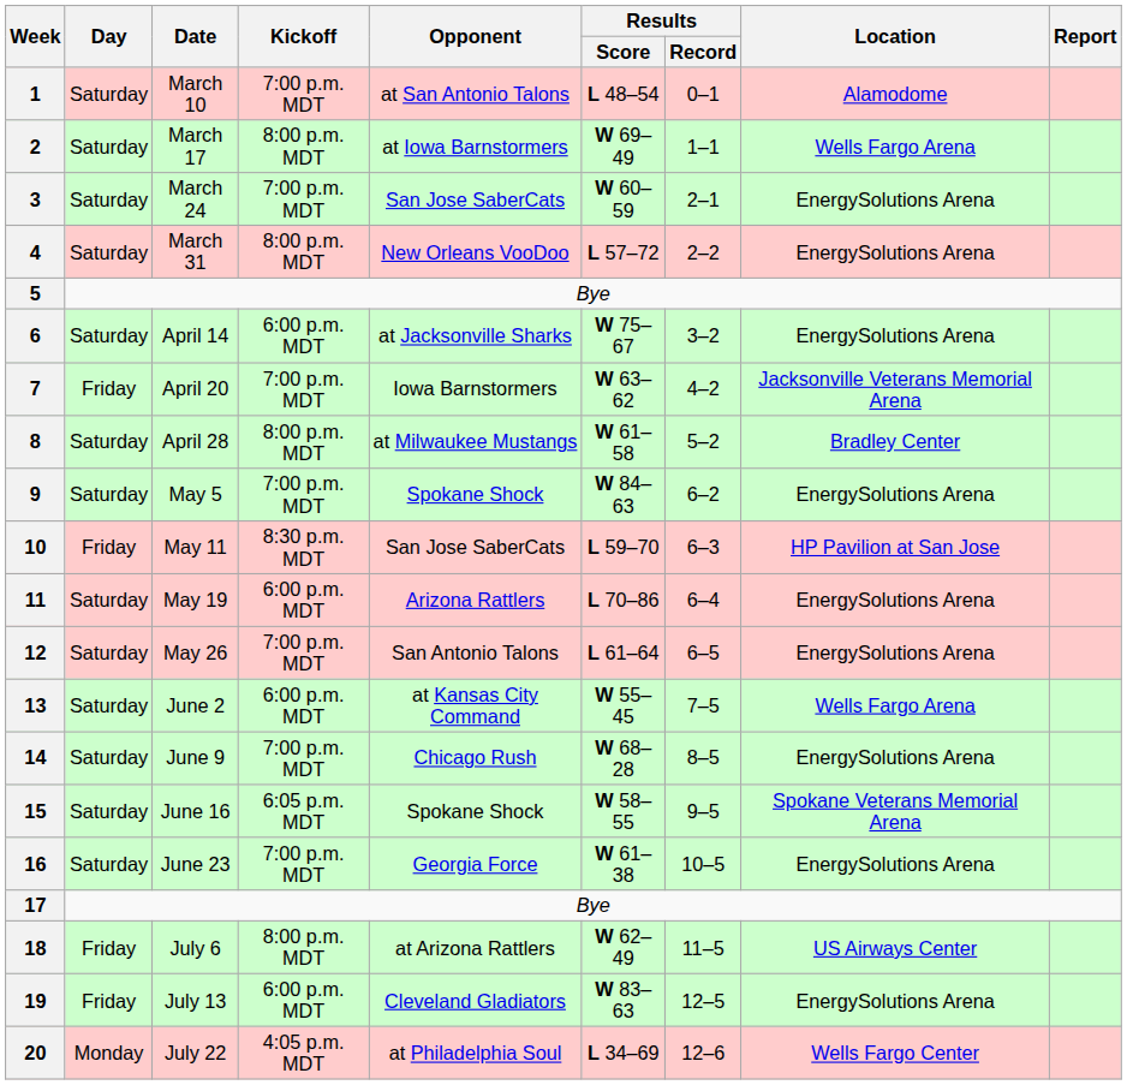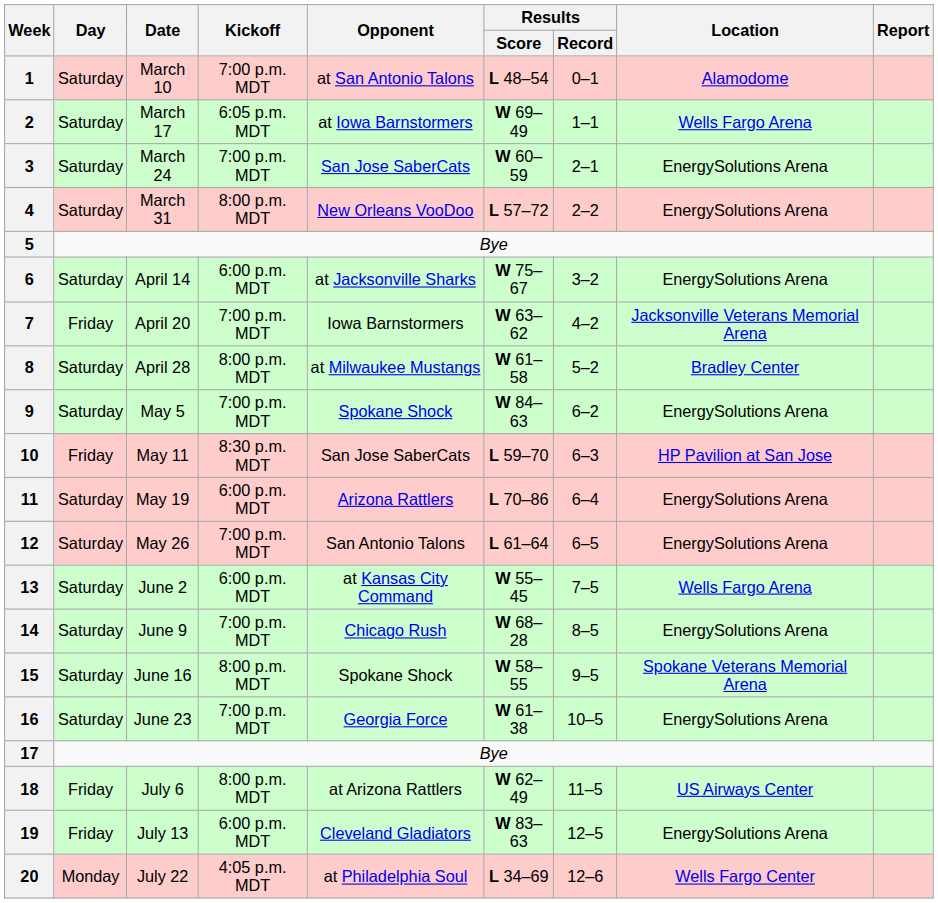 <table class="wikitable" style="font-size: 95%;">
 <tr>
 <th rowspan="2">Week</th>
 <th rowspan="2">Day</th>
 <th rowspan="2">Date</th>
 <th rowspan="2">Kickoff</th>
 <th rowspan="2">Opponent</th>
 <th colspan="2">Results</th>
 <th rowspan="2">Location</th>
 <th rowspan="2">Report</th>
 </tr>
 <tr>
 <th>Score</th>
 <th>Record</th>
 </tr>
 <tr style="background:#fcc">
 <th align="center">1</th>
 <td align="center">Saturday</td>
 <td align="center">March 10</td>
 <td align="center">7:00 p.m. MDT</td>
 <td align="center">at <a href='#'>San Antonio Talons</a></td>
 <td align="center"><strong>L</strong> 48–54</td>
 <td align="center">0–1</td>
 <td align="center"><a href='#'>Alamodome</a></td>
 <td align="center"></td>
 </tr>
 <tr style="background:#cfc">
 <th align="center">2</th>
 <td align="center">Saturday</td>
 <td align="center">March 17</td>
-<td align="center">8:00 p.m. MDT</td>
+<td align="center">6:05 p.m. MDT</td>
 <td align="center">at <a href='#'>Iowa Barnstormers</a></td>
 <td align="center"><strong>W</strong> 69–49</td>
 <td align="center">1–1</td>
 <td align="center"><a href='#'>Wells Fargo Arena</a></td>
 <td align="center"></td>
 </tr>
 <tr style="background:#cfc">
 <th align="center">3</th>
 <td align="center">Saturday</td>
 <td align="center">March 24</td>
 <td align="center">7:00 p.m. MDT</td>
 <td align="center"><a href='#'>San Jose SaberCats</a></td>
 <td align="center"><strong>W</strong> 60–59</td>
 <td align="center">2–1</td>
 <td align="center">EnergySolutions Arena</td>
 <td align="center"></td>
 </tr>
 <tr style="background:#fcc">
 <th align="center">4</th>
 <td align="center">Saturday</td>
 <td align="center">March 31</td>
 <td align="center">8:00 p.m. MDT</td>
 <td align="center"><a href='#'>New Orleans VooDoo</a></td>
 <td align="center"><strong>L</strong> 57–72</td>
 <td align="center">2–2</td>
 <td align="center">EnergySolutions Arena</td>
 <td align="center"></td>
 </tr>
 <tr style=>
 <th align="center">5</th>
 <td colspan="9" align="center" valign="middle"><em>Bye</em></td>
 </tr>
 <tr style="background:#cfc">
 <th align="center">6</th>
 <td align="center">Saturday</td>
 <td align="center">April 14</td>
 <td align="center">6:00 p.m. MDT</td>
 <td align="center">at <a href='#'>Jacksonville Sharks</a></td>
 <td align="center"><strong>W</strong> 75–67</td>
 <td align="center">3–2</td>
 <td align="center">EnergySolutions Arena</td>
 <td align="center"></td>
 </tr>
 <tr style="background:#cfc">
 <th align="center">7</th>
 <td align="center">Friday</td>
 <td align="center">April 20</td>
 <td align="center">7:00 p.m. MDT</td>
 <td align="center">Iowa Barnstormers</td>
 <td align="center"><strong>W</strong> 63–62</td>
 <td align="center">4–2</td>
 <td align="center"><a href='#'>Jacksonville Veterans Memorial Arena</a></td>
 <td align="center"></td>
 </tr>
 <tr style="background:#cfc">
 <th align="center">8</th>
 <td align="center">Saturday</td>
 <td align="center">April 28</td>
 <td align="center">8:00 p.m. MDT</td>
 <td align="center">at <a href='#'>Milwaukee Mustangs</a></td>
 <td align="center"><strong>W</strong> 61–58</td>
 <td align="center">5–2</td>
 <td align="center"><a href='#'>Bradley Center</a></td>
 <td align="center"></td>
 </tr>
 <tr style="background:#cfc">
 <th align="center">9</th>
 <td align="center">Saturday</td>
 <td align="center">May 5</td>
 <td align="center">7:00 p.m. MDT</td>
 <td align="center"><a href='#'>Spokane Shock</a></td>
 <td align="center"><strong>W</strong> 84–63</td>
 <td align="center">6–2</td>
 <td align="center">EnergySolutions Arena</td>
 <td align="center"></td>
 </tr>
 <tr style="background:#fcc">
 <th align="center">10</th>
 <td align="center">Friday</td>
 <td align="center">May 11</td>
 <td align="center">8:30 p.m. MDT</td>
 <td align="center">San Jose SaberCats</td>
 <td align="center"><strong>L</strong> 59–70</td>
 <td align="center">6–3</td>
 <td align="center"><a href='#'>HP Pavilion at San Jose</a></td>
 <td align="center"></td>
 </tr>
 <tr style="background:#fcc">
 <th align="center">11</th>
 <td align="center">Saturday</td>
 <td align="center">May 19</td>
 <td align="center">6:00 p.m. MDT</td>
 <td align="center"><a href='#'>Arizona Rattlers</a></td>
 <td align="center"><strong>L</strong> 70–86</td>
 <td align="center">6–4</td>
 <td align="center">EnergySolutions Arena</td>
 <td align="center"></td>
 </tr>
 <tr style="background:#fcc">
 <th align="center">12</th>
 <td align="center">Saturday</td>
 <td align="center">May 26</td>
 <td align="center">7:00 p.m. MDT</td>
 <td align="center">San Antonio Talons</td>
 <td align="center"><strong>L</strong> 61–64</td>
 <td align="center">6–5</td>
 <td align="center">EnergySolutions Arena</td>
 <td align="center"></td>
 </tr>
 <tr style="background:#cfc">
 <th align="center">13</th>
 <td align="center">Saturday</td>
 <td align="center">June 2</td>
 <td align="center">6:00 p.m. MDT</td>
 <td align="center">at <a href='#'>Kansas City Command</a></td>
 <td align="center"><strong>W</strong> 55–45</td>
 <td align="center">7–5</td>
 <td align="center"><a href='#'>Wells Fargo Arena</a></td>
 <td align="center"></td>
 </tr>
 <tr style="background:#cfc">
 <th align="center">14</th>
 <td align="center">Saturday</td>
 <td align="center">June 9</td>
 <td align="center">7:00 p.m. MDT</td>
 <td align="center"><a href='#'>Chicago Rush</a></td>
 <td align="center"><strong>W</strong> 68–28</td>
 <td align="center">8–5</td>
 <td align="center">EnergySolutions Arena</td>
 <td align="center"></td>
 </tr>
 <tr style="background:#cfc">
 <th align="center">15</th>
 <td align="center">Saturday</td>
 <td align="center">June 16</td>
-<td align="center">6:05 p.m. MDT</td>
+<td align="center">8:00 p.m. MDT</td>
 <td align="center">Spokane Shock</td>
 <td align="center"><strong>W</strong> 58–55</td>
 <td align="center">9–5</td>
 <td align="center"><a href='#'>Spokane Veterans Memorial Arena</a></td>
 <td align="center"></td>
 </tr>
 <tr style="background:#cfc">
 <th align="center">16</th>
 <td align="center">Saturday</td>
 <td align="center">June 23</td>
 <td align="center">7:00 p.m. MDT</td>
 <td align="center"><a href='#'>Georgia Force</a></td>
 <td align="center"><strong>W</strong> 61–38</td>
 <td align="center">10–5</td>
 <td align="center">EnergySolutions Arena</td>
 <td align="center"></td>
 </tr>
 <tr style=>
 <th align="center">17</th>
 <td colspan="9" align="center" valign="middle"><em>Bye</em></td>
 </tr>
 <tr style="background:#cfc">
 <th align="center">18</th>
 <td align="center">Friday</td>
 <td align="center">July 6</td>
 <td align="center">8:00 p.m. MDT</td>
 <td align="center">at Arizona Rattlers</td>
 <td align="center"><strong>W</strong> 62–49</td>
 <td align="center">11–5</td>
 <td align="center"><a href='#'>US Airways Center</a></td>
 <td align="center"></td>
 </tr>
 <tr style="background:#cfc">
 <th align="center">19</th>
 <td align="center">Friday</td>
 <td align="center">July 13</td>
 <td align="center">6:00 p.m. MDT</td>
 <td align="center"><a href='#'>Cleveland Gladiators</a></td>
 <td align="center"><strong>W</strong> 83–63</td>
 <td align="center">12–5</td>
 <td align="center">EnergySolutions Arena</td>
 <td align="center"></td>
 </tr>
 <tr style="background:#fcc">
 <th align="center">20</th>
 <td align="center">Monday</td>
 <td align="center">July 22</td>
 <td align="center">4:05 p.m. MDT</td>
 <td align="center">at <a href='#'>Philadelphia Soul</a></td>
 <td align="center"><strong>L</strong> 34–69</td>
 <td align="center">12–6</td>
 <td align="center"><a href='#'>Wells Fargo Center</a></td>
 <td align="center"></td>
 </tr>
 </table>
